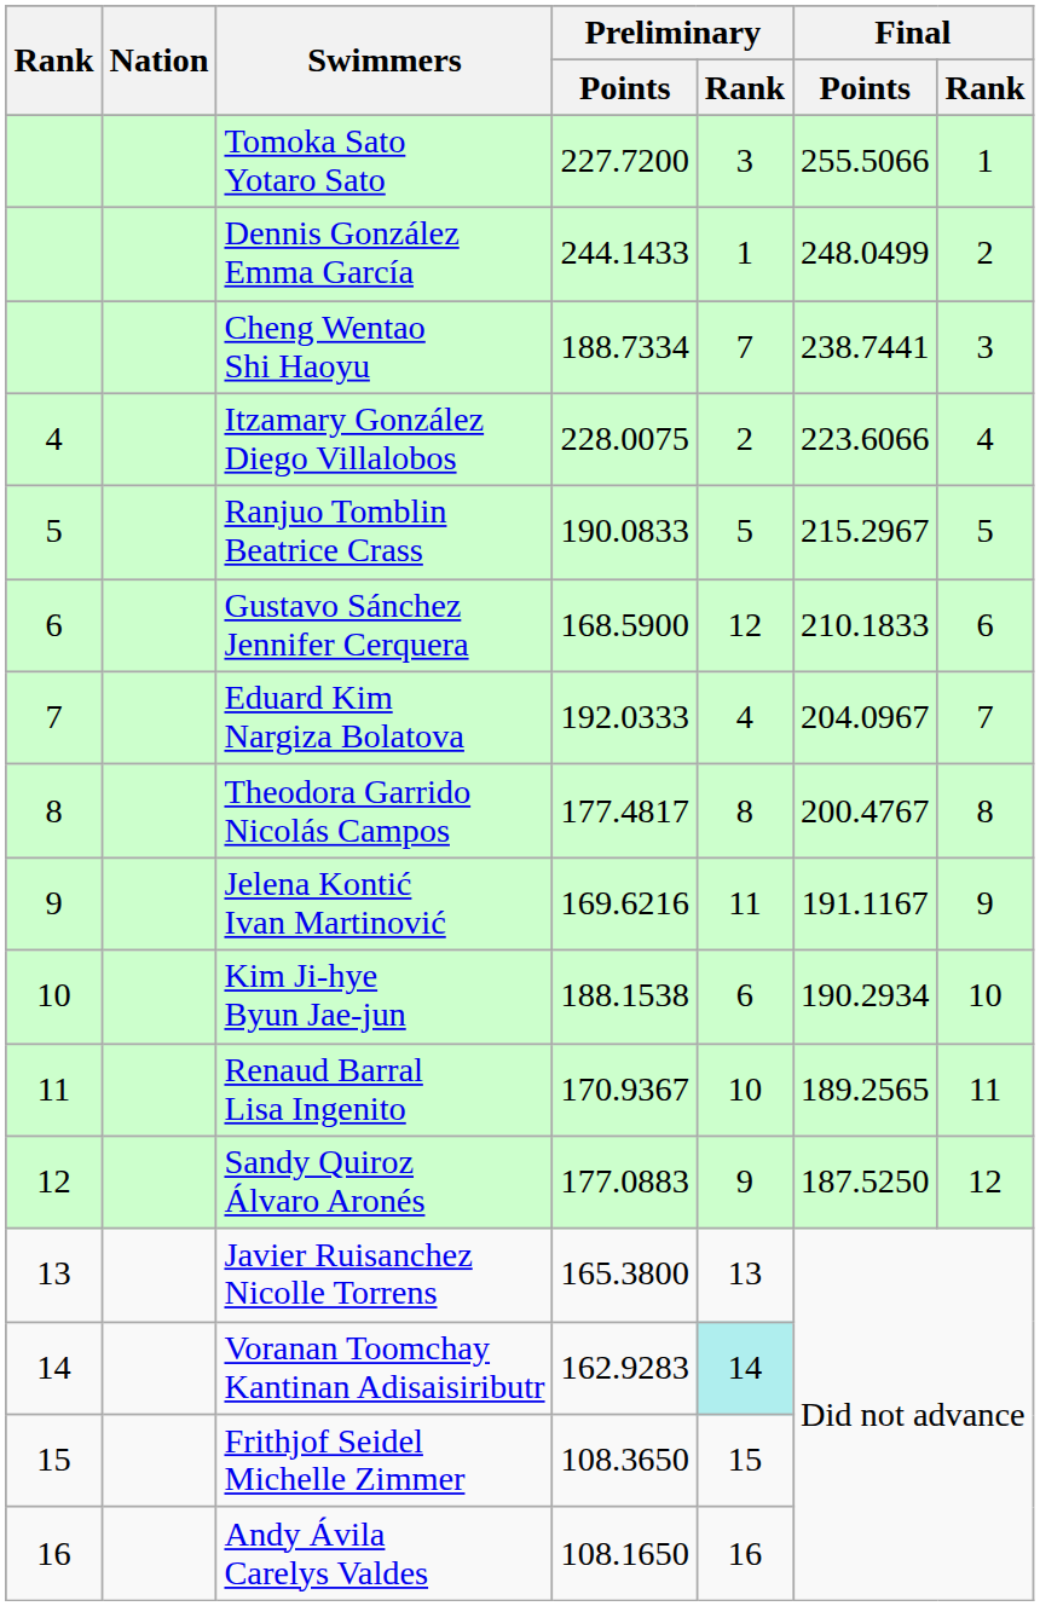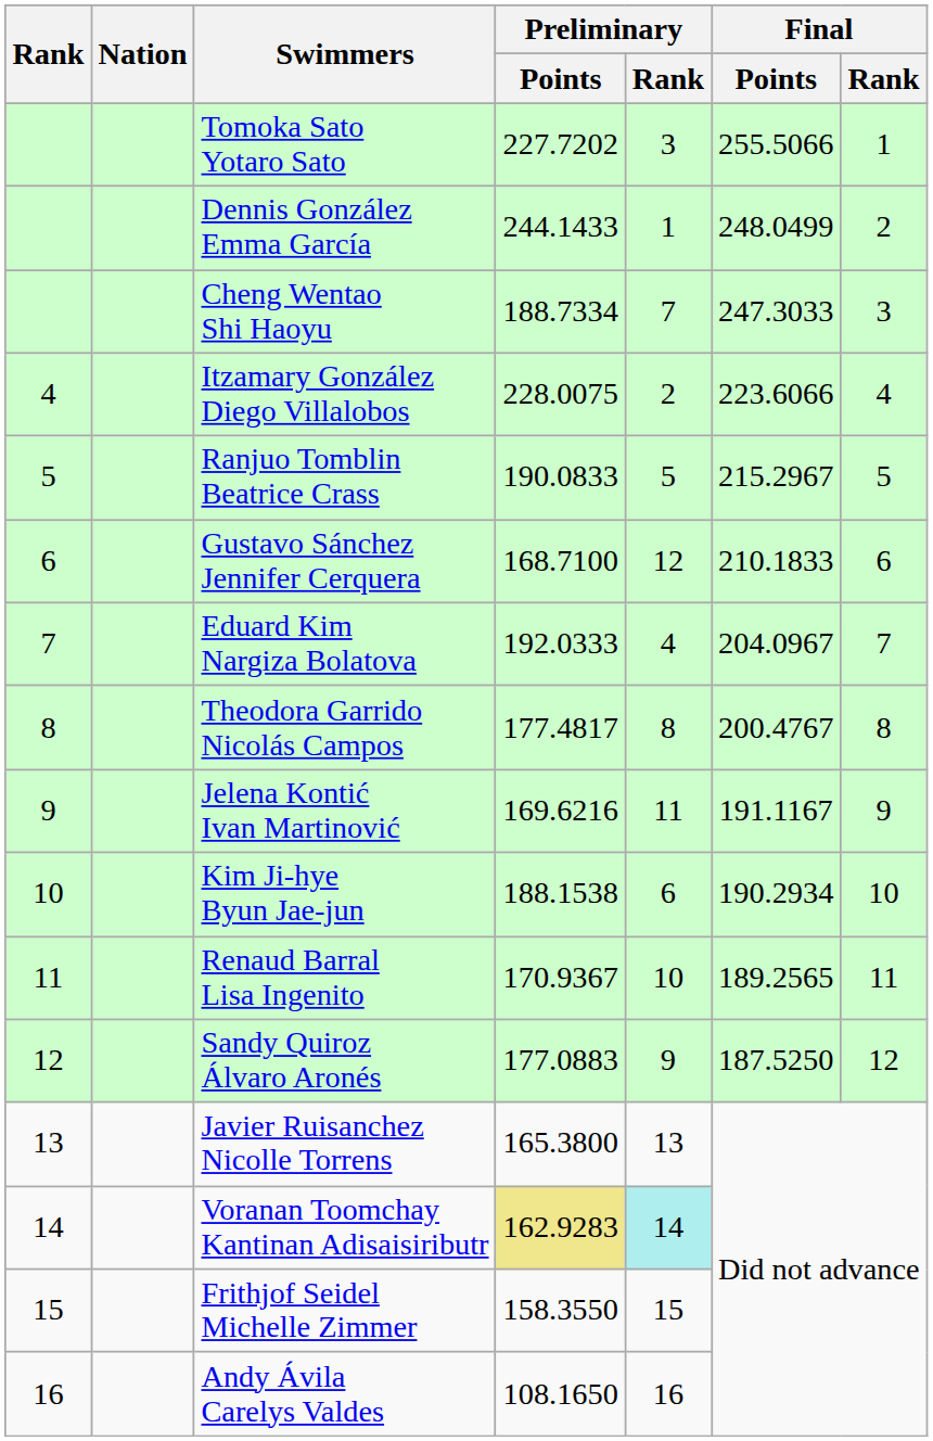 <table class="wikitable sortable" style="text-align:center">
 <tr>
 <th rowspan=2>Rank</th>
 <th rowspan=2>Nation</th>
 <th rowspan=2>Swimmers</th>
 <th colspan=2>Preliminary</th>
 <th colspan=2>Final</th>
 </tr>
 <tr>
 <th>Points</th>
 <th>Rank</th>
 <th>Points</th>
 <th>Rank</th>
 </tr>
 <tr bgcolor=ccffcc>
 <td></td>
 <td align=left></td>
 <td align=left><a href='#'>Tomoka Sato</a><br><a href='#'>Yotaro Sato</a></td>
-<td>227.7200</td>
+<td>227.7202</td>
 <td>3</td>
 <td>255.5066</td>
 <td>1</td>
 </tr>
 <tr bgcolor=ccffcc>
 <td></td>
 <td align=left></td>
 <td align=left><a href='#'>Dennis González</a><br><a href='#'>Emma García</a></td>
 <td>244.1433</td>
 <td>1</td>
 <td>248.0499</td>
 <td>2</td>
 </tr>
 <tr bgcolor=ccffcc>
 <td></td>
 <td align=left></td>
 <td align=left><a href='#'>Cheng Wentao</a><br><a href='#'>Shi Haoyu</a></td>
 <td>188.7334</td>
 <td>7</td>
-<td>238.7441</td>
+<td>247.3033</td>
 <td>3</td>
 </tr>
 <tr bgcolor=ccffcc>
 <td>4</td>
 <td align=left></td>
 <td align=left><a href='#'>Itzamary González</a><br><a href='#'>Diego Villalobos</a></td>
 <td>228.0075</td>
 <td>2</td>
 <td>223.6066</td>
 <td>4</td>
 </tr>
 <tr bgcolor=ccffcc>
 <td>5</td>
 <td align=left></td>
 <td align=left><a href='#'>Ranjuo Tomblin</a><br><a href='#'>Beatrice Crass</a></td>
 <td>190.0833</td>
 <td>5</td>
 <td>215.2967</td>
 <td>5</td>
 </tr>
 <tr bgcolor=ccffcc>
 <td>6</td>
 <td align=left></td>
 <td align=left><a href='#'>Gustavo Sánchez</a><br><a href='#'>Jennifer Cerquera</a></td>
-<td>168.5900</td>
+<td>168.7100</td>
 <td>12</td>
 <td>210.1833</td>
 <td>6</td>
 </tr>
 <tr bgcolor=ccffcc>
 <td>7</td>
 <td align=left></td>
 <td align=left><a href='#'>Eduard Kim</a><br><a href='#'>Nargiza Bolatova</a></td>
 <td>192.0333</td>
 <td>4</td>
 <td>204.0967</td>
 <td>7</td>
 </tr>
 <tr bgcolor=ccffcc>
 <td>8</td>
 <td align=left></td>
 <td align=left><a href='#'>Theodora Garrido</a><br><a href='#'>Nicolás Campos</a></td>
 <td>177.4817</td>
 <td>8</td>
 <td>200.4767</td>
 <td>8</td>
 </tr>
 <tr bgcolor=ccffcc>
 <td>9</td>
 <td align=left></td>
 <td align=left><a href='#'>Jelena Kontić</a><br><a href='#'>Ivan Martinović</a></td>
 <td>169.6216</td>
 <td>11</td>
 <td>191.1167</td>
 <td>9</td>
 </tr>
 <tr bgcolor=ccffcc>
 <td>10</td>
 <td align=left></td>
 <td align=left><a href='#'>Kim Ji-hye</a><br><a href='#'>Byun Jae-jun</a></td>
 <td>188.1538</td>
 <td>6</td>
 <td>190.2934</td>
 <td>10</td>
 </tr>
 <tr bgcolor=ccffcc>
 <td>11</td>
 <td align=left></td>
 <td align=left><a href='#'>Renaud Barral</a><br><a href='#'>Lisa Ingenito</a></td>
 <td>170.9367</td>
 <td>10</td>
 <td>189.2565</td>
 <td>11</td>
 </tr>
 <tr bgcolor=ccffcc>
 <td>12</td>
 <td align=left></td>
 <td align=left><a href='#'>Sandy Quiroz</a><br><a href='#'>Álvaro Aronés</a></td>
 <td>177.0883</td>
 <td>9</td>
 <td>187.5250</td>
 <td>12</td>
 </tr>
 <tr>
 <td>13</td>
 <td align=left></td>
 <td align=left><a href='#'>Javier Ruisanchez</a><br><a href='#'>Nicolle Torrens</a></td>
 <td>165.3800</td>
 <td>13</td>
 <td rowspan=4 colspan=2>Did not advance</td>
 </tr>
 <tr>
 <td>14</td>
 <td align=left></td>
 <td align=left><a href='#'>Voranan Toomchay</a><br><a href='#'>Kantinan Adisaisiributr</a></td>
-<td>162.9283</td>
+<td style="background: khaki;">162.9283</td>
 <td style="background: paleturquoise;">14</td>
 </tr>
 <tr>
 <td>15</td>
 <td align=left></td>
 <td align=left><a href='#'>Frithjof Seidel</a><br><a href='#'>Michelle Zimmer</a></td>
-<td>108.3650</td>
+<td>158.3550</td>
 <td>15</td>
 </tr>
 <tr>
 <td>16</td>
 <td align=left></td>
 <td align=left><a href='#'>Andy Ávila</a><br><a href='#'>Carelys Valdes</a></td>
 <td>108.1650</td>
 <td>16</td>
 </tr>
 </table>
